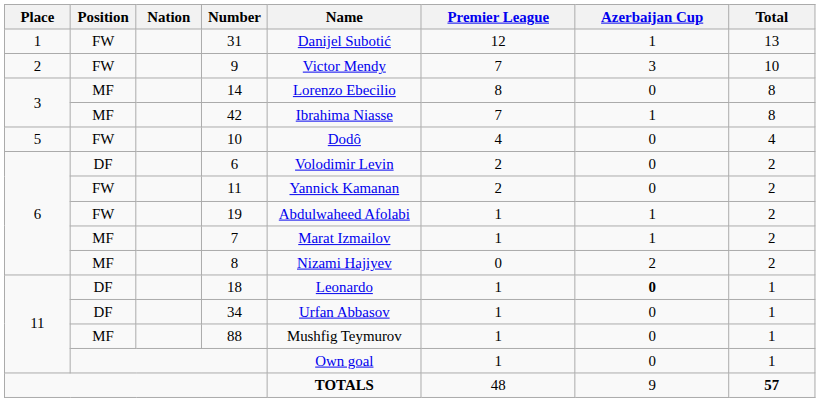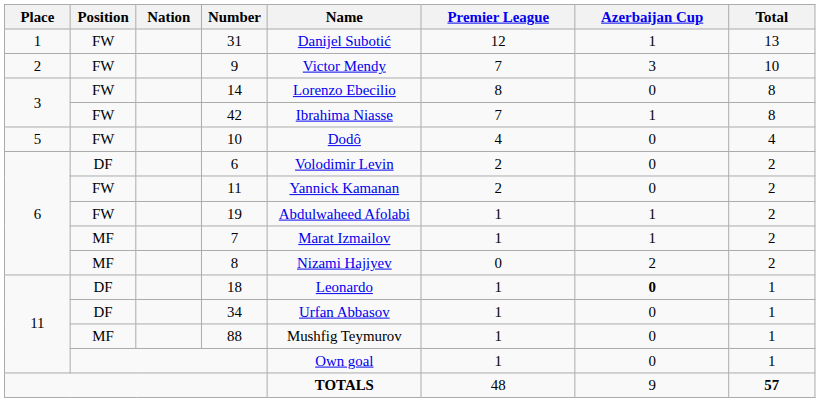 <table class="wikitable" style="font-size: 95%; text-align: center;">
 <tr>
 <th width=60>Place</th>
 <th width=60>Position</th>
 <th width=60>Nation</th>
 <th width=60>Number</th>
 <th width=150>Name</th>
 <th width=150><a href='#'>Premier League</a></th>
 <th width=150><a href='#'>Azerbaijan Cup</a></th>
 <th width=80>Total</th>
 </tr>
 <tr>
 <td>1</td>
 <td>FW</td>
 <td></td>
 <td>31</td>
 <td><a href='#'>Danijel Subotić</a></td>
 <td>12</td>
 <td>1</td>
 <td>13</td>
 </tr>
 <tr>
 <td>2</td>
 <td>FW</td>
 <td></td>
 <td>9</td>
 <td><a href='#'>Victor Mendy</a></td>
 <td>7</td>
 <td>3</td>
 <td>10</td>
 </tr>
 <tr>
 <td rowspan="2">3</td>
-<td>MF</td>
+<td>FW</td>
 <td></td>
 <td>14</td>
 <td><a href='#'>Lorenzo Ebecilio</a></td>
 <td>8</td>
 <td>0</td>
 <td>8</td>
 </tr>
 <tr>
-<td>MF</td>
+<td>FW</td>
 <td></td>
 <td>42</td>
 <td><a href='#'>Ibrahima Niasse</a></td>
 <td>7</td>
 <td>1</td>
 <td>8</td>
 </tr>
 <tr>
 <td>5</td>
 <td>FW</td>
 <td></td>
 <td>10</td>
 <td><a href='#'>Dodô</a></td>
 <td>4</td>
 <td>0</td>
 <td>4</td>
 </tr>
 <tr>
 <td rowspan="5">6</td>
 <td>DF</td>
 <td></td>
 <td>6</td>
 <td><a href='#'>Volodimir Levin</a></td>
 <td>2</td>
 <td>0</td>
 <td>2</td>
 </tr>
 <tr>
 <td>FW</td>
 <td></td>
 <td>11</td>
 <td><a href='#'>Yannick Kamanan</a></td>
 <td>2</td>
 <td>0</td>
 <td>2</td>
 </tr>
 <tr>
 <td>FW</td>
 <td></td>
 <td>19</td>
 <td><a href='#'>Abdulwaheed Afolabi</a></td>
 <td>1</td>
 <td>1</td>
 <td>2</td>
 </tr>
 <tr>
 <td>MF</td>
 <td></td>
 <td>7</td>
 <td><a href='#'>Marat Izmailov</a></td>
 <td>1</td>
 <td>1</td>
 <td>2</td>
 </tr>
 <tr>
 <td>MF</td>
 <td></td>
 <td>8</td>
 <td><a href='#'>Nizami Hajiyev</a></td>
 <td>0</td>
 <td>2</td>
 <td>2</td>
 </tr>
 <tr>
 <td rowspan="4">11</td>
 <td>DF</td>
 <td></td>
 <td>18</td>
 <td><a href='#'>Leonardo</a></td>
 <td>1</td>
 <td><strong>0</strong></td>
 <td>1</td>
 </tr>
 <tr>
 <td>DF</td>
 <td></td>
 <td>34</td>
 <td><a href='#'>Urfan Abbasov</a></td>
 <td>1</td>
 <td>0</td>
 <td>1</td>
 </tr>
 <tr>
 <td>MF</td>
 <td></td>
 <td>88</td>
 <td>Mushfig Teymurov</td>
 <td>1</td>
 <td>0</td>
 <td>1</td>
 </tr>
 <tr>
 <td colspan="3"></td>
 <td><a href='#'>Own goal</a></td>
 <td>1</td>
 <td>0</td>
 <td>1</td>
 </tr>
 <tr>
 <td colspan="4"></td>
 <td><strong>TOTALS</strong></td>
 <td>48</td>
 <td>9</td>
 <td><strong>57</strong></td>
 </tr>
 </table>
